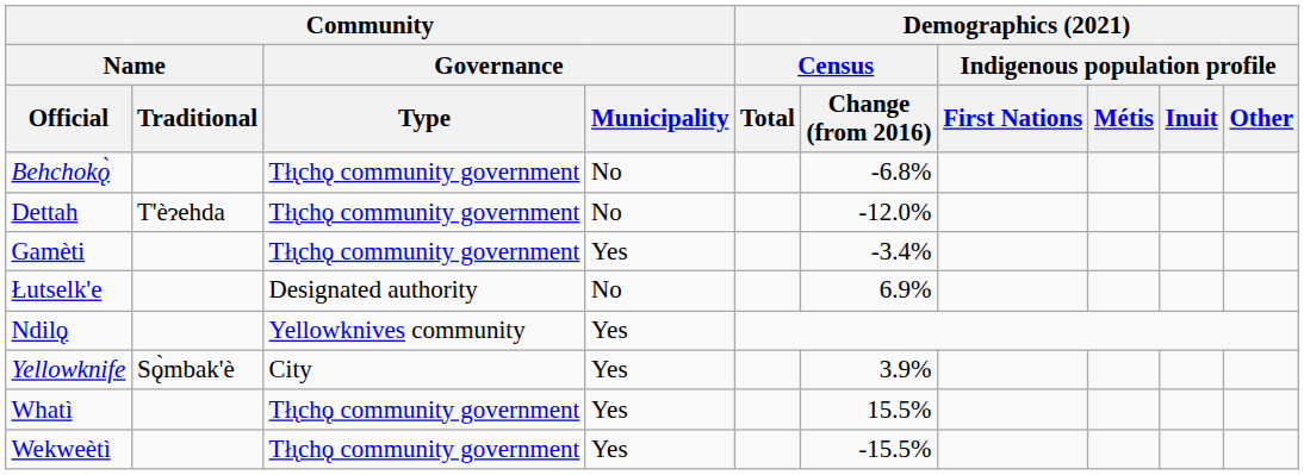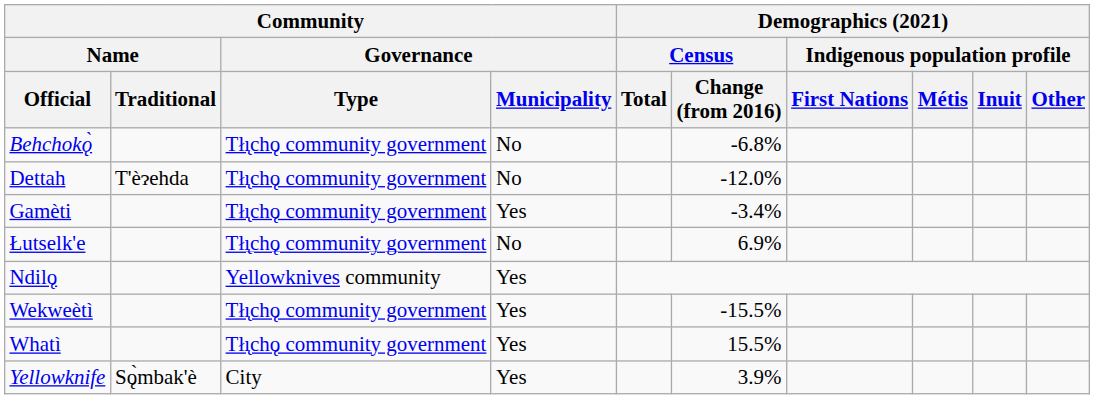 <table class="wikitable sortable">
 <tr>
 <th colspan="4">Community</th>
 <th colspan="6">Demographics (2021)</th>
 </tr>
 <tr>
 <th colspan="2">Name</th>
 <th colspan="2">Governance</th>
 <th colspan="2"><a href='#'>Census</a></th>
 <th colspan="4">Indigenous population profile</th>
 </tr>
 <tr>
 <th>Official</th>
 <th class=unsortable>Traditional</th>
 <th>Type</th>
 <th><a href='#'>Municipality</a></th>
 <th>Total</th>
 <th>Change<br>(from 2016)</th>
 <th><a href='#'>First Nations</a></th>
 <th><a href='#'>Métis</a></th>
 <th><a href='#'>Inuit</a></th>
 <th data-sort-type="number"><a href='#'>Other</a></th>
 </tr>
 <tr>
 <td><em><a href='#'>Behchokǫ̀</a></em></td>
 <td></td>
 <td><a href='#'>Tłı̨chǫ community government</a></td>
 <td>No</td>
 <td align="right"></td>
 <td align="right">-6.8%</td>
 <td align="right"></td>
 <td align="right"></td>
 <td align="right"></td>
 <td align="right"></td>
 </tr>
 <tr>
 <td><a href='#'>Dettah</a></td>
 <td>T'èɂehda</td>
 <td><a href='#'>Tłı̨chǫ community government</a></td>
 <td>No</td>
 <td align="right"></td>
 <td align="right">-12.0%</td>
 <td align="right"></td>
 <td align="right"></td>
 <td align="right"></td>
 <td align="right"></td>
 </tr>
 <tr>
 <td><a href='#'>Gamèti</a></td>
 <td></td>
 <td><a href='#'>Tłı̨chǫ community government</a></td>
 <td>Yes</td>
 <td align="right"></td>
 <td align="right">-3.4%</td>
 <td align="right"></td>
 <td align="right"></td>
 <td align="right"></td>
 <td align="right"></td>
 </tr>
 <tr>
 <td><a href='#'>Łutselk'e</a></td>
 <td></td>
-<td>Designated authority</td>
+<td><a href='#'>Tłı̨chǫ community government</a></td>
 <td>No</td>
 <td align="right"></td>
 <td align="right">6.9%</td>
 <td align="right"></td>
 <td align="right"></td>
 <td align="right"></td>
 <td align="right"></td>
 </tr>
 <tr>
 <td><a href='#'>Ndilǫ</a></td>
 <td></td>
 <td><a href='#'>Yellowknives</a> community</td>
 <td>Yes</td>
 <td colspan="6" align="center"></td>
 </tr>
 <tr>
-<td><em><a href='#'>Yellowknife</a></em></td>
-<td>Sǫ̀mbak'è</td>
-<td>City</td>
+<td><a href='#'>Wekweètì</a></td>
+<td></td>
+<td><a href='#'>Tłı̨chǫ community government</a></td>
 <td>Yes</td>
 <td align="right"></td>
-<td align="right">3.9%</td>
+<td align="right">-15.5%</td>
 <td align="right"></td>
 <td align="right"></td>
 <td align="right"></td>
 <td align="right"></td>
 </tr>
 <tr>
 <td><a href='#'>Whatì</a></td>
 <td></td>
 <td><a href='#'>Tłı̨chǫ community government</a></td>
 <td>Yes</td>
 <td align="right"></td>
 <td align="right">15.5%</td>
 <td align="right"></td>
 <td align="right"></td>
 <td align="right"></td>
 <td align="right"></td>
 </tr>
 <tr>
-<td><a href='#'>Wekweètì</a></td>
-<td></td>
-<td><a href='#'>Tłı̨chǫ community government</a></td>
+<td><em><a href='#'>Yellowknife</a></em></td>
+<td>Sǫ̀mbak'è</td>
+<td>City</td>
 <td>Yes</td>
 <td align="right"></td>
-<td align="right">-15.5%</td>
+<td align="right">3.9%</td>
 <td align="right"></td>
 <td align="right"></td>
 <td align="right"></td>
 <td align="right"></td>
 </tr>
 </table>
